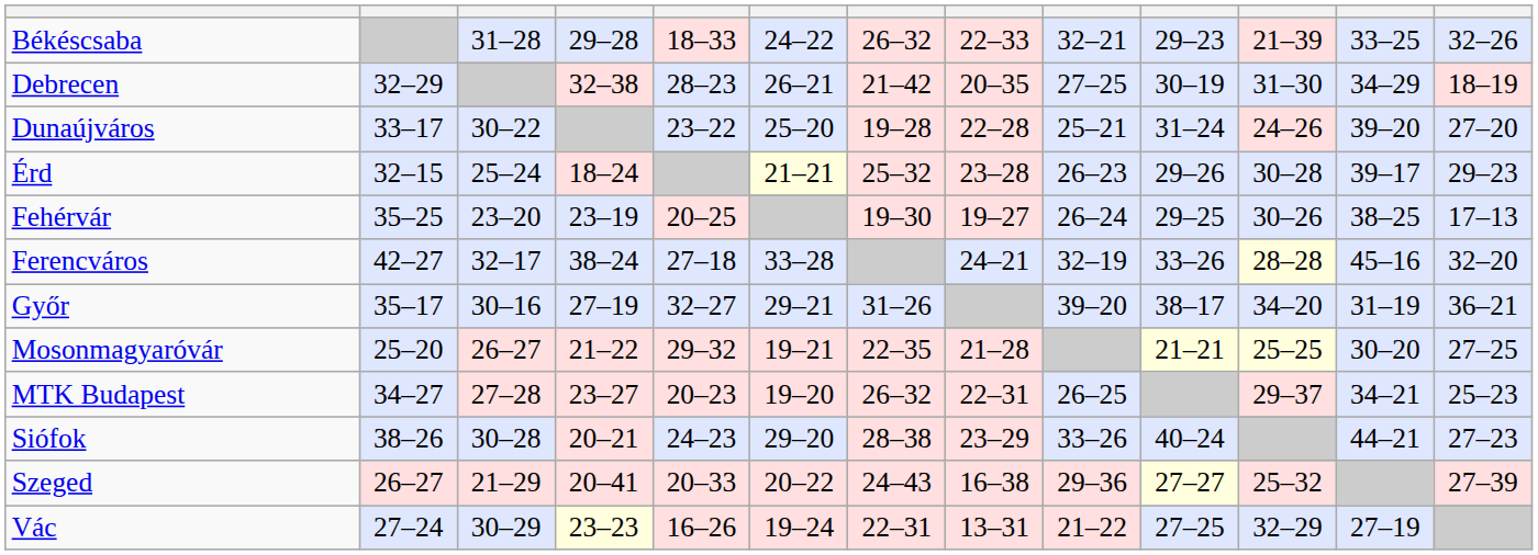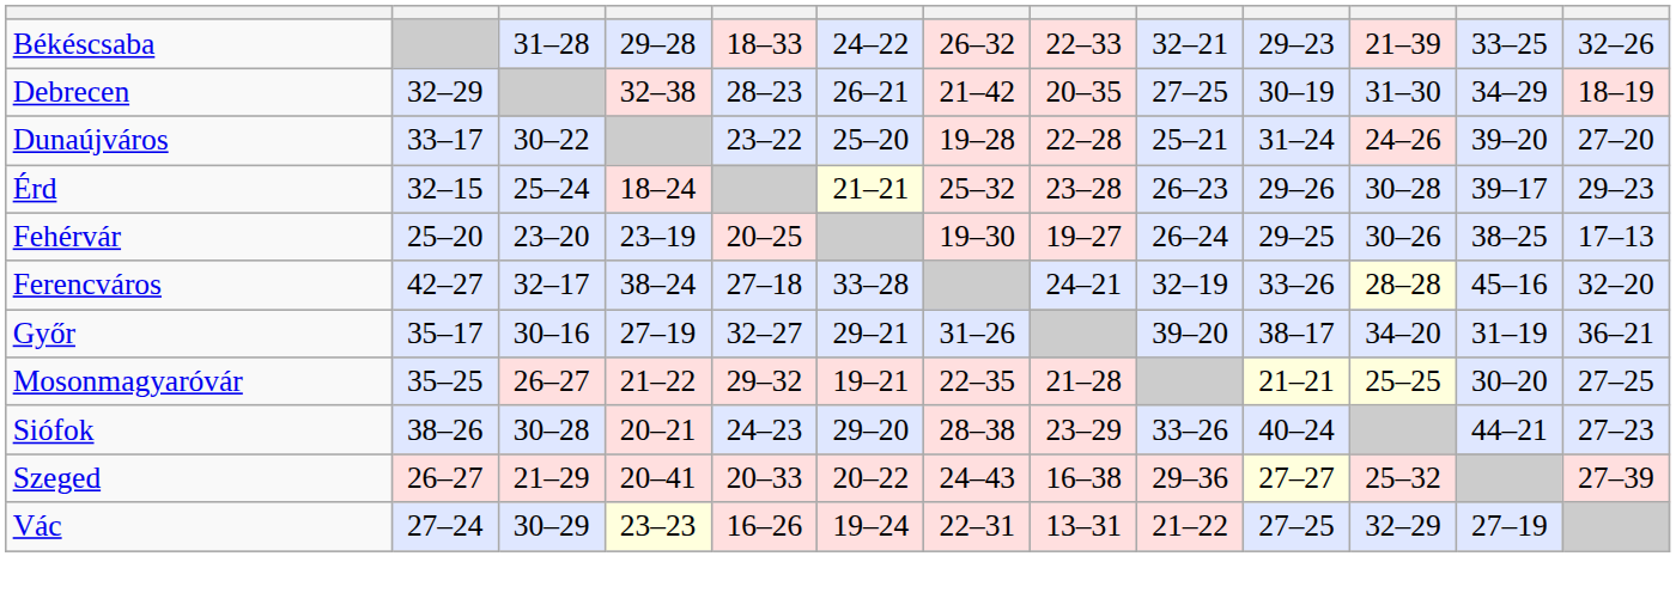 <table class="wikitable" style="text-align: center;" width="875">
 <tr>
 <th width=215></th>
 <th width=55></th>
 <th width=55></th>
 <th width=55></th>
 <th width=55></th>
 <th width=55></th>
 <th width=55></th>
 <th width=55></th>
 <th width=55></th>
 <th width=55></th>
 <th width=55></th>
 <th width=55></th>
 <th width=55></th>
 </tr>
 <tr>
 <td style="text-align: left;"><a href='#'>Békéscsaba</a></td>
 <td bgcolor=#CCCCCC> </td>
 <td bgcolor=#DFE7FF>31–28</td>
 <td bgcolor=#DFE7FF>29–28</td>
 <td bgcolor=#FFDFDF>18–33</td>
 <td bgcolor=#DFE7FF>24–22</td>
 <td bgcolor=#FFDFDF>26–32</td>
 <td bgcolor=#FFDFDF>22–33</td>
 <td bgcolor=#DFE7FF>32–21</td>
 <td bgcolor=#DFE7FF>29–23</td>
 <td bgcolor=#FFDFDF>21–39</td>
 <td bgcolor=#DFE7FF>33–25</td>
 <td bgcolor=#DFE7FF>32–26</td>
 </tr>
 <tr>
 <td style="text-align: left;"><a href='#'>Debrecen</a></td>
 <td bgcolor=#DFE7FF>32–29</td>
 <td bgcolor=#CCCCCC> </td>
 <td bgcolor=#FFDFDF>32–38</td>
 <td bgcolor=#DFE7FF>28–23</td>
 <td bgcolor=#DFE7FF>26–21</td>
 <td bgcolor=#FFDFDF>21–42</td>
 <td bgcolor=#FFDFDF>20–35</td>
 <td bgcolor=#DFE7FF>27–25</td>
 <td bgcolor=#DFE7FF>30–19</td>
 <td bgcolor=#DFE7FF>31–30</td>
 <td bgcolor=#DFE7FF>34–29</td>
 <td bgcolor=#FFDFDF>18–19</td>
 </tr>
 <tr>
 <td style="text-align: left;"><a href='#'>Dunaújváros</a></td>
 <td bgcolor=#DFE7FF>33–17</td>
 <td bgcolor=#DFE7FF>30–22</td>
 <td bgcolor=#CCCCCC> </td>
 <td bgcolor=#DFE7FF>23–22</td>
 <td bgcolor=#DFE7FF>25–20</td>
 <td bgcolor=#FFDFDF>19–28</td>
 <td bgcolor=#FFDFDF>22–28</td>
 <td bgcolor=#DFE7FF>25–21</td>
 <td bgcolor=#DFE7FF>31–24</td>
 <td bgcolor=#FFDFDF>24–26</td>
 <td bgcolor=#DFE7FF>39–20</td>
 <td bgcolor=#DFE7FF>27–20</td>
 </tr>
 <tr>
 <td style="text-align: left;"><a href='#'>Érd</a></td>
 <td bgcolor=#DFE7FF>32–15</td>
 <td bgcolor=#DFE7FF>25–24</td>
 <td bgcolor=#FFDFDF>18–24</td>
 <td bgcolor=#CCCCCC> </td>
 <td bgcolor=#FFFFDD>21–21</td>
 <td bgcolor=#FFDFDF>25–32</td>
 <td bgcolor=#FFDFDF>23–28</td>
 <td bgcolor=#DFE7FF>26–23</td>
 <td bgcolor=#DFE7FF>29–26</td>
 <td bgcolor=#DFE7FF>30–28</td>
 <td bgcolor=#DFE7FF>39–17</td>
 <td bgcolor=#DFE7FF>29–23</td>
 </tr>
 <tr>
 <td style="text-align: left;"><a href='#'>Fehérvár</a></td>
-<td bgcolor=#DFE7FF>35–25</td>
+<td bgcolor=#DFE7FF>25–20</td>
 <td bgcolor=#DFE7FF>23–20</td>
 <td bgcolor=#DFE7FF>23–19</td>
 <td bgcolor=#FFDFDF>20–25</td>
 <td bgcolor=#CCCCCC> </td>
 <td bgcolor=#FFDFDF>19–30</td>
 <td bgcolor=#FFDFDF>19–27</td>
 <td bgcolor=#DFE7FF>26–24</td>
 <td bgcolor=#DFE7FF>29–25</td>
 <td bgcolor=#DFE7FF>30–26</td>
 <td bgcolor=#DFE7FF>38–25</td>
 <td bgcolor=#DFE7FF>17–13</td>
 </tr>
 <tr>
 <td style="text-align: left;"><a href='#'>Ferencváros</a></td>
 <td bgcolor=#DFE7FF>42–27</td>
 <td bgcolor=#DFE7FF>32–17</td>
 <td bgcolor=#DFE7FF>38–24</td>
 <td bgcolor=#DFE7FF>27–18</td>
 <td bgcolor=#DFE7FF>33–28</td>
 <td bgcolor=#CCCCCC> </td>
 <td bgcolor=#DFE7FF>24–21</td>
 <td bgcolor=#DFE7FF>32–19</td>
 <td bgcolor=#DFE7FF>33–26</td>
 <td bgcolor=#FFFFDD>28–28</td>
 <td bgcolor=#DFE7FF>45–16</td>
 <td bgcolor=#DFE7FF>32–20</td>
 </tr>
 <tr>
 <td style="text-align: left;"><a href='#'>Győr</a></td>
 <td bgcolor=#DFE7FF>35–17</td>
 <td bgcolor=#DFE7FF>30–16</td>
 <td bgcolor=#DFE7FF>27–19</td>
 <td bgcolor=#DFE7FF>32–27</td>
 <td bgcolor=#DFE7FF>29–21</td>
 <td bgcolor=#DFE7FF>31–26</td>
 <td bgcolor=#CCCCCC> </td>
 <td bgcolor=#DFE7FF>39–20</td>
 <td bgcolor=#DFE7FF>38–17</td>
 <td bgcolor=#DFE7FF>34–20</td>
 <td bgcolor=#DFE7FF>31–19</td>
 <td bgcolor=#DFE7FF>36–21</td>
 </tr>
 <tr>
 <td style="text-align: left;"><a href='#'>Mosonmagyaróvár</a></td>
-<td bgcolor=#DFE7FF>25–20</td>
+<td bgcolor=#DFE7FF>35–25</td>
 <td bgcolor=#FFDFDF>26–27</td>
 <td bgcolor=#FFDFDF>21–22</td>
 <td bgcolor=#FFDFDF>29–32</td>
 <td bgcolor=#FFDFDF>19–21</td>
 <td bgcolor=#FFDFDF>22–35</td>
 <td bgcolor=#FFDFDF>21–28</td>
 <td bgcolor=#CCCCCC> </td>
 <td bgcolor=#FFFFDD>21–21</td>
 <td bgcolor=#FFFFDD>25–25</td>
 <td bgcolor=#DFE7FF>30–20</td>
 <td bgcolor=#DFE7FF>27–25</td>
-</tr>
-<tr>
-<td style="text-align: left;"><a href='#'>MTK Budapest</a></td>
-<td bgcolor=#DFE7FF>34–27</td>
-<td bgcolor=#FFDFDF>27–28</td>
-<td bgcolor=#FFDFDF>23–27</td>
-<td bgcolor=#FFDFDF>20–23</td>
-<td bgcolor=#FFDFDF>19–20</td>
-<td bgcolor=#FFDFDF>26–32</td>
-<td bgcolor=#FFDFDF>22–31</td>
-<td bgcolor=#DFE7FF>26–25</td>
-<td bgcolor=#CCCCCC> </td>
-<td bgcolor=#FFDFDF>29–37</td>
-<td bgcolor=#DFE7FF>34–21</td>
-<td bgcolor=#DFE7FF>25–23</td>
 </tr>
 <tr>
 <td style="text-align: left;"><a href='#'>Siófok</a></td>
 <td bgcolor=#DFE7FF>38–26</td>
 <td bgcolor=#DFE7FF>30–28</td>
 <td bgcolor=#FFDFDF>20–21</td>
 <td bgcolor=#DFE7FF>24–23</td>
 <td bgcolor=#DFE7FF>29–20</td>
 <td bgcolor=#FFDFDF>28–38</td>
 <td bgcolor=#FFDFDF>23–29</td>
 <td bgcolor=#DFE7FF>33–26</td>
 <td bgcolor=#DFE7FF>40–24</td>
 <td bgcolor=#CCCCCC> </td>
 <td bgcolor=#DFE7FF>44–21</td>
 <td bgcolor=#DFE7FF>27–23</td>
 </tr>
 <tr>
 <td style="text-align: left;"><a href='#'>Szeged</a></td>
 <td bgcolor=#FFDFDF>26–27</td>
 <td bgcolor=#FFDFDF>21–29</td>
 <td bgcolor=#FFDFDF>20–41</td>
 <td bgcolor=#FFDFDF>20–33</td>
 <td bgcolor=#FFDFDF>20–22</td>
 <td bgcolor=#FFDFDF>24–43</td>
 <td bgcolor=#FFDFDF>16–38</td>
 <td bgcolor=#FFDFDF>29–36</td>
 <td bgcolor=#FFFFDD>27–27</td>
 <td bgcolor=#FFDFDF>25–32</td>
 <td bgcolor=#CCCCCC> </td>
 <td bgcolor=#FFDFDF>27–39</td>
 </tr>
 <tr>
 <td style="text-align: left;"><a href='#'>Vác</a></td>
 <td bgcolor=#DFE7FF>27–24</td>
 <td bgcolor=#DFE7FF>30–29</td>
 <td bgcolor=#FFFFDD>23–23</td>
 <td bgcolor=#FFDFDF>16–26</td>
 <td bgcolor=#FFDFDF>19–24</td>
 <td bgcolor=#FFDFDF>22–31</td>
 <td bgcolor=#FFDFDF>13–31</td>
 <td bgcolor=#FFDFDF>21–22</td>
 <td bgcolor=#DFE7FF>27–25</td>
 <td bgcolor=#DFE7FF>32–29</td>
 <td bgcolor=#DFE7FF>27–19</td>
 <td bgcolor=#CCCCCC> </td>
 </tr>
 </table>
